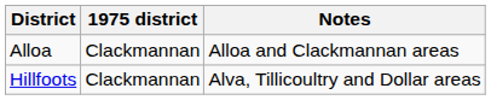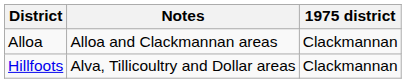 <table class="wikitable">
 <tr>
 <th>District</th>
+<th>Notes</th>
 <th>1975 district</th>
-<th>Notes</th>
 </tr>
 <tr>
 <td>Alloa</td>
+<td>Alloa and Clackmannan areas</td>
 <td>Clackmannan</td>
-<td>Alloa and Clackmannan areas</td>
 </tr>
 <tr>
 <td><a href='#'>Hillfoots</a></td>
+<td>Alva, Tillicoultry and Dollar areas</td>
 <td>Clackmannan</td>
-<td>Alva, Tillicoultry and Dollar areas</td>
 </tr>
 </table>
